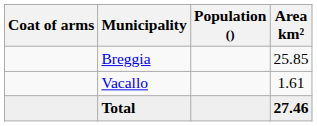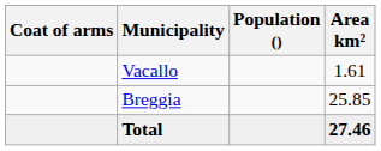 <table class="wikitable">
 <tr>
 <th>Coat of arms</th>
 <th>Municipality</th>
 <th>Population<br><small>()</small></th>
 <th>Area <br>km²</th>
 </tr>
 <tr>
 <td></td>
+<td><a href='#'>Vacallo</a></td>
+<td align="center"></td>
+<td align="center">1.61</td>
+</tr>
+<tr>
+<td></td>
 <td><a href='#'>Breggia</a></td>
 <td align="center"></td>
 <td align="center">25.85</td>
-</tr>
-<tr>
-<td></td>
-<td><a href='#'>Vacallo</a></td>
-<td align="center"></td>
-<td align="center">1.61</td>
 </tr>
 <tr>
 <td bgcolor="#EFEFEF"></td>
 <td bgcolor="#EFEFEF"><strong>Total</strong></td>
 <td bgcolor="#EFEFEF" align="center"></td>
 <td bgcolor="#EFEFEF" align="center"><strong>27.46</strong></td>
 </tr>
 </table>
